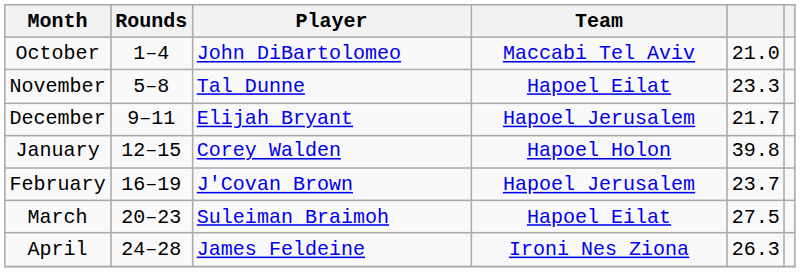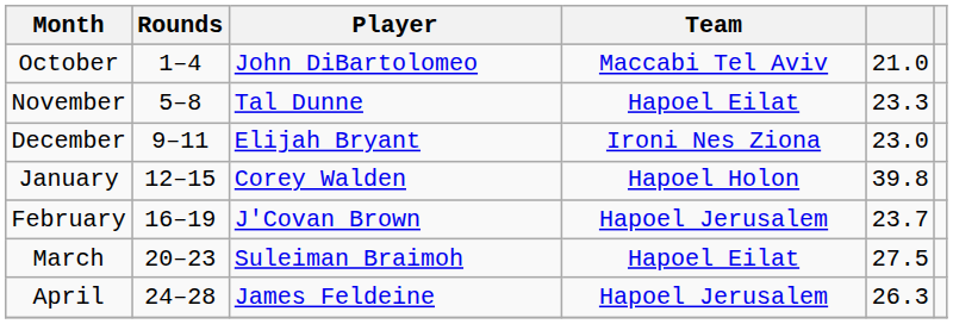 <table class="wikitable" style="text-align: center;">
 <tr>
 <th style="text-align:center;">Month</th>
 <th style="text-align:center;">Rounds</th>
 <th style="text-align:center;width:175px;">Player</th>
 <th style="text-align:center;width:160px;">Team</th>
 <th><a href='#'></a></th>
 <th style="text-align:center;"></th>
 </tr>
 <tr>
 <td>October</td>
 <td>1–4</td>
 <td align="left"> <a href='#'>John DiBartolomeo</a></td>
 <td><a href='#'>Maccabi Tel Aviv</a></td>
 <td>21.0</td>
 <td></td>
 </tr>
 <tr>
 <td>November</td>
 <td>5–8</td>
 <td align="left"> <a href='#'>Tal Dunne</a></td>
 <td><a href='#'>Hapoel Eilat</a></td>
 <td>23.3</td>
 <td></td>
 </tr>
 <tr>
 <td>December</td>
 <td>9–11</td>
 <td align="left"> <a href='#'>Elijah Bryant</a></td>
-<td><a href='#'>Hapoel Jerusalem</a></td>
-<td>21.7</td>
+<td><a href='#'>Ironi Nes Ziona</a></td>
+<td>23.0</td>
 <td></td>
 </tr>
 <tr>
 <td>January</td>
 <td>12–15</td>
 <td align="left"> <a href='#'>Corey Walden</a></td>
 <td><a href='#'>Hapoel Holon</a></td>
 <td>39.8</td>
 <td></td>
 </tr>
 <tr>
 <td>February</td>
 <td>16–19</td>
 <td align="left"> <a href='#'>J'Covan Brown</a></td>
 <td><a href='#'>Hapoel Jerusalem</a></td>
 <td>23.7</td>
 <td></td>
 </tr>
 <tr>
 <td>March</td>
 <td>20–23</td>
 <td align="left"> <a href='#'>Suleiman Braimoh</a></td>
 <td><a href='#'>Hapoel Eilat</a></td>
 <td>27.5</td>
 <td></td>
 </tr>
 <tr>
 <td>April</td>
 <td>24–28</td>
 <td align="left"> <a href='#'>James Feldeine</a></td>
-<td><a href='#'>Ironi Nes Ziona</a></td>
+<td><a href='#'>Hapoel Jerusalem</a></td>
 <td>26.3</td>
 <td></td>
 </tr>
 <tr>
 </tr>
 </table>
